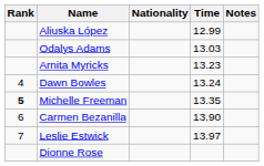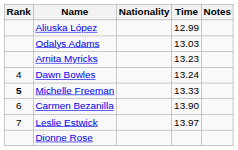 <table class="wikitable sortable" style="text-align:center">
 <tr>
 <th>Rank</th>
 <th>Name</th>
 <th>Nationality</th>
 <th>Time</th>
 <th>Notes</th>
 </tr>
 <tr>
 <td></td>
 <td align=left><a href='#'>Aliuska López</a></td>
 <td align=left></td>
 <td>12.99</td>
 <td></td>
 </tr>
 <tr>
 <td></td>
 <td align=left><a href='#'>Odalys Adams</a></td>
 <td align=left></td>
 <td>13.03</td>
 <td></td>
 </tr>
 <tr>
 <td></td>
 <td align=left><a href='#'>Arnita Myricks</a></td>
 <td align=left></td>
 <td>13.23</td>
 <td></td>
 </tr>
 <tr>
 <td>4</td>
 <td align=left><a href='#'>Dawn Bowles</a></td>
 <td align=left></td>
 <td>13.24</td>
 <td></td>
 </tr>
 <tr>
 <td><strong>5</strong></td>
 <td align=left><a href='#'>Michelle Freeman</a></td>
 <td align=left></td>
-<td>13.35</td>
+<td>13.33</td>
 <td></td>
 </tr>
 <tr>
 <td>6</td>
 <td align=left><a href='#'>Carmen Bezanilla</a></td>
 <td align=left></td>
 <td>13.90</td>
 <td></td>
 </tr>
 <tr>
 <td>7</td>
 <td align=left><a href='#'>Leslie Estwick</a></td>
 <td align=left></td>
 <td>13.97</td>
 <td></td>
 </tr>
 <tr>
 <td></td>
 <td align=left><a href='#'>Dionne Rose</a></td>
 <td align=left></td>
 <td></td>
 <td></td>
 </tr>
 </table>
